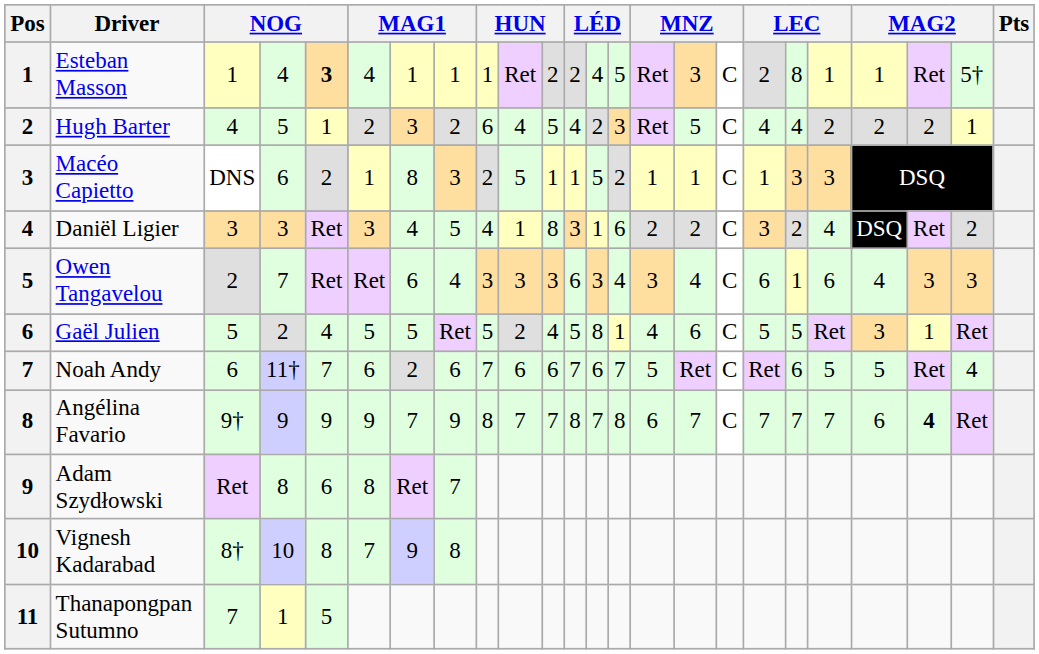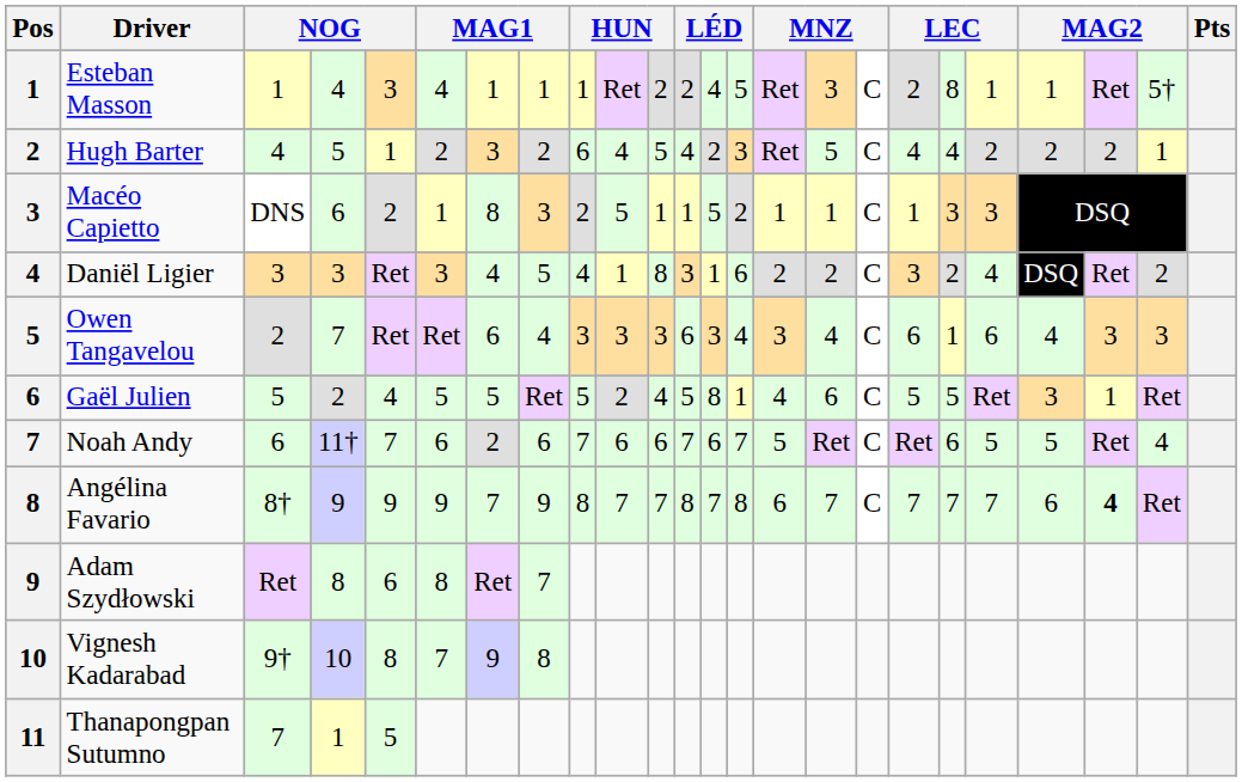 <table class="wikitable" style="font-size:85%; text-align:center">
 <tr style="background:#f9f9f9">
 <th>Pos</th>
 <th>Driver</th>
 <th colspan=3><a href='#'>NOG</a><br></th>
 <th colspan=3><a href='#'>MAG1</a><br></th>
 <th colspan=3><a href='#'>HUN</a><br></th>
 <th colspan=3><a href='#'>LÉD</a><br></th>
 <th colspan=3><a href='#'>MNZ</a><br></th>
 <th colspan=3><a href='#'>LEC</a><br></th>
 <th colspan=3><a href='#'>MAG2</a><br></th>
 <th>Pts</th>
 </tr>
 <tr>
 <th>1</th>
 <td style="text-align:left"> <a href='#'>Esteban Masson</a></td>
 <td style="background:#ffffbf">1</td>
 <td style="background:#dfffdf">4</td>
-<td style="background:#ffdf9f"><strong>3</strong></td>
+<td style="background:#ffdf9f">3</td>
 <td style="background:#dfffdf">4</td>
 <td style="background:#ffffbf">1</td>
 <td style="background:#ffffbf">1</td>
 <td style="background:#ffffbf">1</td>
 <td style="background:#efcfff">Ret</td>
 <td style="background:#dfdfdf">2</td>
 <td style="background:#dfdfdf">2</td>
 <td style="background:#dfffdf">4</td>
 <td style="background:#dfffdf">5</td>
 <td style="background:#efcfff">Ret</td>
 <td style="background:#ffdf9f">3</td>
 <td style="background:#ffffff">C</td>
 <td style="background:#dfdfdf">2</td>
 <td style="background:#dfffdf">8</td>
 <td style="background:#ffffbf">1</td>
 <td style="background:#ffffbf">1</td>
 <td style="background:#efcfff">Ret</td>
 <td style="background:#dfffdf">5†</td>
 <th></th>
 </tr>
 <tr>
 <th>2</th>
 <td style="text-align:left"> <a href='#'>Hugh Barter</a></td>
 <td style="background:#dfffdf">4</td>
 <td style="background:#dfffdf">5</td>
 <td style="background:#ffffbf">1</td>
 <td style="background:#dfdfdf">2</td>
 <td style="background:#ffdf9f">3</td>
 <td style="background:#dfdfdf">2</td>
 <td style="background:#dfffdf">6</td>
 <td style="background:#dfffdf">4</td>
 <td style="background:#dfffdf">5</td>
 <td style="background:#dfffdf">4</td>
 <td style="background:#dfdfdf">2</td>
 <td style="background:#ffdf9f">3</td>
 <td style="background:#efcfff">Ret</td>
 <td style="background:#dfffdf">5</td>
 <td style="background:#ffffff">C</td>
 <td style="background:#dfffdf">4</td>
 <td style="background:#dfffdf">4</td>
 <td style="background:#dfdfdf">2</td>
 <td style="background:#dfdfdf">2</td>
 <td style="background:#dfdfdf">2</td>
 <td style="background:#ffffbf">1</td>
 <th></th>
 </tr>
 <tr>
 <th>3</th>
 <td style="text-align:left"> <a href='#'>Macéo Capietto</a></td>
 <td style="background:#ffffff">DNS</td>
 <td style="background:#dfffdf">6</td>
 <td style="background:#dfdfdf">2</td>
 <td style="background:#ffffbf">1</td>
 <td style="background:#dfffdf">8</td>
 <td style="background:#ffdf9f">3</td>
 <td style="background:#dfdfdf">2</td>
 <td style="background:#dfffdf">5</td>
 <td style="background:#ffffbf">1</td>
 <td style="background:#ffffbf">1</td>
 <td style="background:#dfffdf">5</td>
 <td style="background:#dfdfdf">2</td>
 <td style="background:#ffffbf">1</td>
 <td style="background:#ffffbf">1</td>
 <td style="background:#ffffff">C</td>
 <td style="background:#ffffbf">1</td>
 <td style="background:#ffdf9f">3</td>
 <td style="background:#ffdf9f">3</td>
 <td colspan=3 style="background-color:#000000;color:white">DSQ</td>
 <th></th>
 </tr>
 <tr>
 <th>4</th>
 <td style="text-align:left"> Daniël Ligier</td>
 <td style="background:#ffdf9f">3</td>
 <td style="background:#ffdf9f">3</td>
 <td style="background:#efcfff">Ret</td>
 <td style="background:#ffdf9f">3</td>
 <td style="background:#dfffdf">4</td>
 <td style="background:#dfffdf">5</td>
 <td style="background:#dfffdf">4</td>
 <td style="background:#ffffbf">1</td>
 <td style="background:#dfffdf">8</td>
 <td style="background:#ffdf9f">3</td>
 <td style="background:#ffffbf">1</td>
 <td style="background:#dfffdf">6</td>
 <td style="background:#dfdfdf">2</td>
 <td style="background:#dfdfdf">2</td>
 <td style="background:#ffffff">C</td>
 <td style="background:#ffdf9f">3</td>
 <td style="background:#dfdfdf">2</td>
 <td style="background:#dfffdf">4</td>
 <td style="background-color:#000000;color:white">DSQ</td>
 <td style="background:#efcfff">Ret</td>
 <td style="background:#dfdfdf">2</td>
 <th></th>
 </tr>
 <tr>
 <th>5</th>
 <td style="text-align:left"> <a href='#'>Owen Tangavelou</a></td>
 <td style="background:#dfdfdf">2</td>
 <td style="background:#dfffdf">7</td>
 <td style="background:#efcfff">Ret</td>
 <td style="background:#efcfff">Ret</td>
 <td style="background:#dfffdf">6</td>
 <td style="background:#dfffdf">4</td>
 <td style="background:#ffdf9f">3</td>
 <td style="background:#ffdf9f">3</td>
 <td style="background:#ffdf9f">3</td>
 <td style="background:#dfffdf">6</td>
 <td style="background:#ffdf9f">3</td>
 <td style="background:#dfffdf">4</td>
 <td style="background:#ffdf9f">3</td>
 <td style="background:#dfffdf">4</td>
 <td style="background:#ffffff">C</td>
 <td style="background:#dfffdf">6</td>
 <td style="background:#ffffbf">1</td>
 <td style="background:#dfffdf">6</td>
 <td style="background:#dfffdf">4</td>
 <td style="background:#ffdf9f">3</td>
 <td style="background:#ffdf9f">3</td>
 <th></th>
 </tr>
 <tr>
 <th>6</th>
 <td style="text-align:left"> <a href='#'>Gaël Julien</a></td>
 <td style="background:#dfffdf">5</td>
 <td style="background:#dfdfdf">2</td>
 <td style="background:#dfffdf">4</td>
 <td style="background:#dfffdf">5</td>
 <td style="background:#dfffdf">5</td>
 <td style="background:#efcfff">Ret</td>
 <td style="background:#dfffdf">5</td>
 <td style="background:#dfdfdf">2</td>
 <td style="background:#dfffdf">4</td>
 <td style="background:#dfffdf">5</td>
 <td style="background:#dfffdf">8</td>
 <td style="background:#ffffbf">1</td>
 <td style="background:#dfffdf">4</td>
 <td style="background:#dfffdf">6</td>
 <td style="background:#ffffff">C</td>
 <td style="background:#dfffdf">5</td>
 <td style="background:#dfffdf">5</td>
 <td style="background:#efcfff">Ret</td>
 <td style="background:#ffdf9f">3</td>
 <td style="background:#ffffbf">1</td>
 <td style="background:#efcfff">Ret</td>
 <th></th>
 </tr>
 <tr>
 <th>7</th>
 <td style="text-align:left"> Noah Andy</td>
 <td style="background:#dfffdf">6</td>
 <td style="background:#cfcfff">11†</td>
 <td style="background:#dfffdf">7</td>
 <td style="background:#dfffdf">6</td>
 <td style="background:#dfdfdf">2</td>
 <td style="background:#dfffdf">6</td>
 <td style="background:#dfffdf">7</td>
 <td style="background:#dfffdf">6</td>
 <td style="background:#dfffdf">6</td>
 <td style="background:#dfffdf">7</td>
 <td style="background:#dfffdf">6</td>
 <td style="background:#dfffdf">7</td>
 <td style="background:#dfffdf">5</td>
 <td style="background:#efcfff">Ret</td>
 <td style="background:#ffffff">C</td>
 <td style="background:#efcfff">Ret</td>
 <td style="background:#dfffdf">6</td>
 <td style="background:#dfffdf">5</td>
 <td style="background:#dfffdf">5</td>
 <td style="background:#efcfff">Ret</td>
 <td style="background:#dfffdf">4</td>
 <th></th>
 </tr>
 <tr>
 <th>8</th>
 <td style="text-align:left"> Angélina Favario</td>
-<td style="background:#dfffdf">9†</td>
+<td style="background:#dfffdf">8†</td>
 <td style="background:#cfcfff">9</td>
 <td style="background:#dfffdf">9</td>
 <td style="background:#dfffdf">9</td>
 <td style="background:#dfffdf">7</td>
 <td style="background:#dfffdf">9</td>
 <td style="background:#dfffdf">8</td>
 <td style="background:#dfffdf">7</td>
 <td style="background:#dfffdf">7</td>
 <td style="background:#dfffdf">8</td>
 <td style="background:#dfffdf">7</td>
 <td style="background:#dfffdf">8</td>
 <td style="background:#dfffdf">6</td>
 <td style="background:#dfffdf">7</td>
 <td style="background:#ffffff">C</td>
 <td style="background:#dfffdf">7</td>
 <td style="background:#dfffdf">7</td>
 <td style="background:#dfffdf">7</td>
 <td style="background:#dfffdf">6</td>
 <td style="background:#dfffdf"><strong>4</strong></td>
 <td style="background:#efcfff">Ret</td>
 <th></th>
 </tr>
 <tr>
 <th>9</th>
 <td style="text-align:left"> Adam Szydłowski</td>
 <td style="background:#efcfff">Ret</td>
 <td style="background:#dfffdf">8</td>
 <td style="background:#dfffdf">6</td>
 <td style="background:#dfffdf">8</td>
 <td style="background:#efcfff">Ret</td>
 <td style="background:#dfffdf">7</td>
 <td></td>
 <td></td>
 <td></td>
 <td></td>
 <td></td>
 <td></td>
 <td></td>
 <td></td>
 <td></td>
 <td></td>
 <td></td>
 <td></td>
 <td></td>
 <td></td>
 <td></td>
 <th></th>
 </tr>
 <tr>
 <th>10</th>
 <td style="text-align:left"> Vignesh Kadarabad</td>
-<td style="background:#dfffdf">8†</td>
+<td style="background:#dfffdf">9†</td>
 <td style="background:#cfcfff">10</td>
 <td style="background:#dfffdf">8</td>
 <td style="background:#dfffdf">7</td>
 <td style="background:#cfcfff">9</td>
 <td style="background:#dfffdf">8</td>
 <td></td>
 <td></td>
 <td></td>
 <td></td>
 <td></td>
 <td></td>
 <td></td>
 <td></td>
 <td></td>
 <td></td>
 <td></td>
 <td></td>
 <td></td>
 <td></td>
 <td></td>
 <th></th>
 </tr>
 <tr>
 <th>11</th>
 <td style="text-align:left"> Thanapongpan Sutumno</td>
 <td style="background:#dfffdf">7</td>
 <td style="background:#ffffbf">1</td>
 <td style="background:#dfffdf">5</td>
 <td></td>
 <td></td>
 <td></td>
 <td></td>
 <td></td>
 <td></td>
 <td></td>
 <td></td>
 <td></td>
 <td></td>
 <td></td>
 <td></td>
 <td></td>
 <td></td>
 <td></td>
 <td></td>
 <td></td>
 <td></td>
 <th></th>
 </tr>
 </table>
